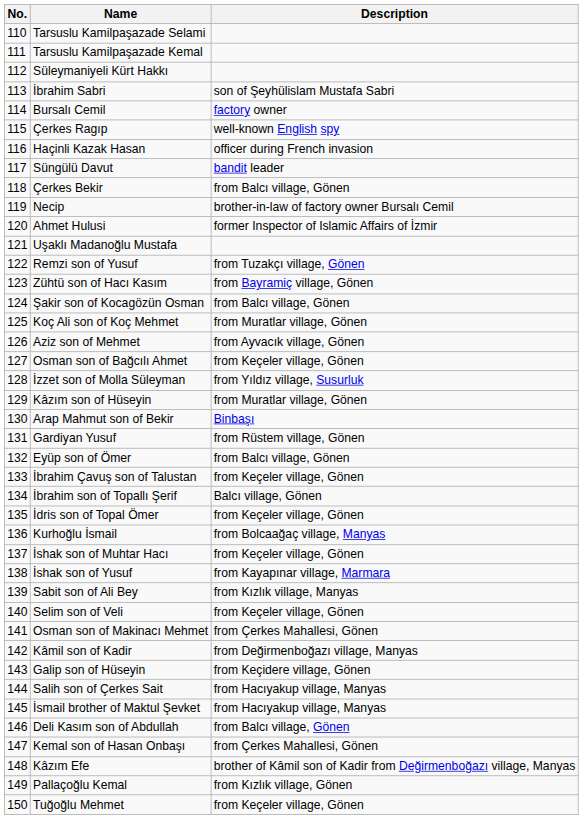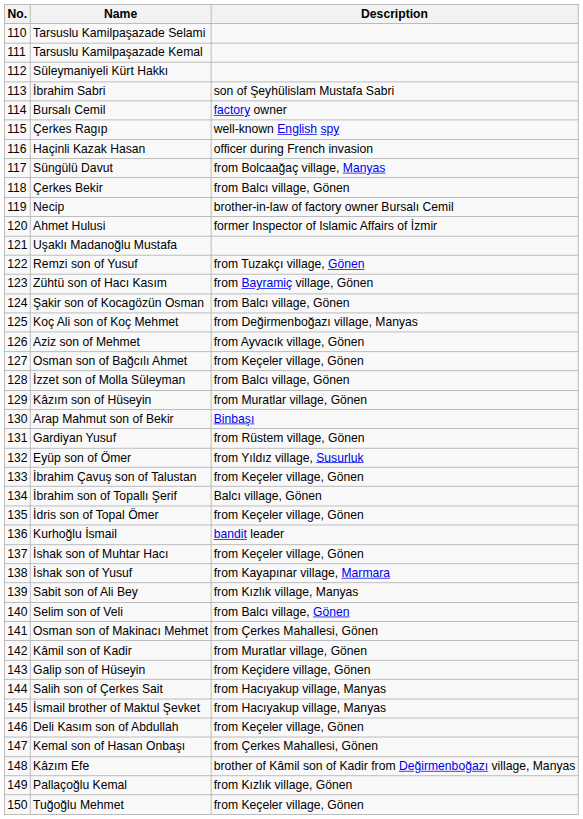 <table class="wikitable">
 <tr>
 <th>No.</th>
 <th>Name</th>
 <th>Description</th>
 </tr>
 <tr>
 <td>110</td>
 <td>Tarsuslu Kamilpaşazade Selami</td>
 <td></td>
 </tr>
 <tr>
 <td>111</td>
 <td>Tarsuslu Kamilpaşazade Kemal</td>
 <td></td>
 </tr>
 <tr>
 <td>112</td>
 <td>Süleymaniyeli Kürt Hakkı</td>
 <td></td>
 </tr>
 <tr>
 <td>113</td>
 <td>İbrahim Sabri</td>
 <td>son of Şeyhülislam Mustafa Sabri</td>
 </tr>
 <tr>
 <td>114</td>
 <td>Bursalı Cemil</td>
 <td><a href='#'>factory</a> owner</td>
 </tr>
 <tr>
 <td>115</td>
 <td>Çerkes Ragıp</td>
 <td>well-known <a href='#'>English</a> <a href='#'>spy</a></td>
 </tr>
 <tr>
 <td>116</td>
 <td>Haçinli Kazak Hasan</td>
 <td>officer during French invasion</td>
 </tr>
 <tr>
 <td>117</td>
 <td>Süngülü Davut</td>
-<td><a href='#'>bandit</a> leader</td>
+<td>from Bolcaağaç village, <a href='#'>Manyas</a></td>
 </tr>
 <tr>
 <td>118</td>
 <td>Çerkes Bekir</td>
 <td>from Balcı village, Gönen</td>
 </tr>
 <tr>
 <td>119</td>
 <td>Necip</td>
 <td>brother-in-law of factory owner Bursalı Cemil</td>
 </tr>
 <tr>
 <td>120</td>
 <td>Ahmet Hulusi</td>
 <td>former Inspector of Islamic Affairs of İzmir</td>
 </tr>
 <tr>
 <td>121</td>
 <td>Uşaklı Madanoğlu Mustafa</td>
 <td></td>
 </tr>
 <tr>
 <td>122</td>
 <td>Remzi son of Yusuf</td>
 <td>from Tuzakçı village, <a href='#'>Gönen</a></td>
 </tr>
 <tr>
 <td>123</td>
 <td>Zühtü son of Hacı Kasım</td>
 <td>from <a href='#'>Bayramiç</a> village, Gönen</td>
 </tr>
 <tr>
 <td>124</td>
 <td>Şakir son of Kocagözün Osman</td>
 <td>from Balcı village, Gönen</td>
 </tr>
 <tr>
 <td>125</td>
 <td>Koç Ali son of Koç Mehmet</td>
-<td>from Muratlar village, Gönen</td>
+<td>from Değirmenboğazı village, Manyas</td>
 </tr>
 <tr>
 <td>126</td>
 <td>Aziz son of Mehmet</td>
 <td>from Ayvacık village, Gönen</td>
 </tr>
 <tr>
 <td>127</td>
 <td>Osman son of Bağcılı Ahmet</td>
 <td>from Keçeler village, Gönen</td>
 </tr>
 <tr>
 <td>128</td>
 <td>İzzet son of Molla Süleyman</td>
-<td>from Yıldız village, <a href='#'>Susurluk</a></td>
+<td>from Balcı village, Gönen</td>
 </tr>
 <tr>
 <td>129</td>
 <td>Kâzım son of Hüseyin</td>
 <td>from Muratlar village, Gönen</td>
 </tr>
 <tr>
 <td>130</td>
 <td>Arap Mahmut son of Bekir</td>
 <td><a href='#'>Binbaşı</a></td>
 </tr>
 <tr>
 <td>131</td>
 <td>Gardiyan Yusuf</td>
 <td>from Rüstem village, Gönen</td>
 </tr>
 <tr>
 <td>132</td>
 <td>Eyüp son of Ömer</td>
-<td>from Balcı village, Gönen</td>
+<td>from Yıldız village, <a href='#'>Susurluk</a></td>
 </tr>
 <tr>
 <td>133</td>
 <td>İbrahim Çavuş son of Talustan</td>
 <td>from Keçeler village, Gönen</td>
 </tr>
 <tr>
 <td>134</td>
 <td>İbrahim son of Topallı Şerif</td>
 <td>Balcı village, Gönen</td>
 </tr>
 <tr>
 <td>135</td>
 <td>İdris son of Topal Ömer</td>
 <td>from Keçeler village, Gönen</td>
 </tr>
 <tr>
 <td>136</td>
 <td>Kurhoğlu İsmail</td>
-<td>from Bolcaağaç village, <a href='#'>Manyas</a></td>
+<td><a href='#'>bandit</a> leader</td>
 </tr>
 <tr>
 <td>137</td>
 <td>İshak son of Muhtar Hacı</td>
 <td>from Keçeler village, Gönen</td>
 </tr>
 <tr>
 <td>138</td>
 <td>İshak son of Yusuf</td>
 <td>from Kayapınar village, <a href='#'>Marmara</a></td>
 </tr>
 <tr>
 <td>139</td>
 <td>Sabit son of Ali Bey</td>
 <td>from Kızlık village, Manyas</td>
 </tr>
 <tr>
 <td>140</td>
 <td>Selim son of Veli</td>
-<td>from Keçeler village, Gönen</td>
+<td>from Balcı village, <a href='#'>Gönen</a></td>
 </tr>
 <tr>
 <td>141</td>
 <td>Osman son of Makinacı Mehmet</td>
 <td>from Çerkes Mahallesi, Gönen</td>
 </tr>
 <tr>
 <td>142</td>
 <td>Kâmil son of Kadir</td>
-<td>from Değirmenboğazı village, Manyas</td>
+<td>from Muratlar village, Gönen</td>
 </tr>
 <tr>
 <td>143</td>
 <td>Galip son of Hüseyin</td>
 <td>from Keçidere village, Gönen</td>
 </tr>
 <tr>
 <td>144</td>
 <td>Salih son of Çerkes Sait</td>
 <td>from Hacıyakup village, Manyas</td>
 </tr>
 <tr>
 <td>145</td>
 <td>İsmail brother of Maktul Şevket</td>
 <td>from Hacıyakup village, Manyas</td>
 </tr>
 <tr>
 <td>146</td>
 <td>Deli Kasım son of Abdullah</td>
-<td>from Balcı village, <a href='#'>Gönen</a></td>
+<td>from Keçeler village, Gönen</td>
 </tr>
 <tr>
 <td>147</td>
 <td>Kemal son of Hasan Onbaşı</td>
 <td>from Çerkes Mahallesi, Gönen</td>
 </tr>
 <tr>
 <td>148</td>
 <td>Kâzım Efe</td>
 <td>brother of Kâmil son of Kadir from <a href='#'>Değirmenboğazı</a> village, Manyas</td>
 </tr>
 <tr>
 <td>149</td>
 <td>Pallaçoğlu Kemal</td>
 <td>from Kızlık village, Gönen</td>
 </tr>
 <tr>
 <td>150</td>
 <td>Tuğoğlu Mehmet</td>
 <td>from Keçeler village, Gönen</td>
 </tr>
 </table>
